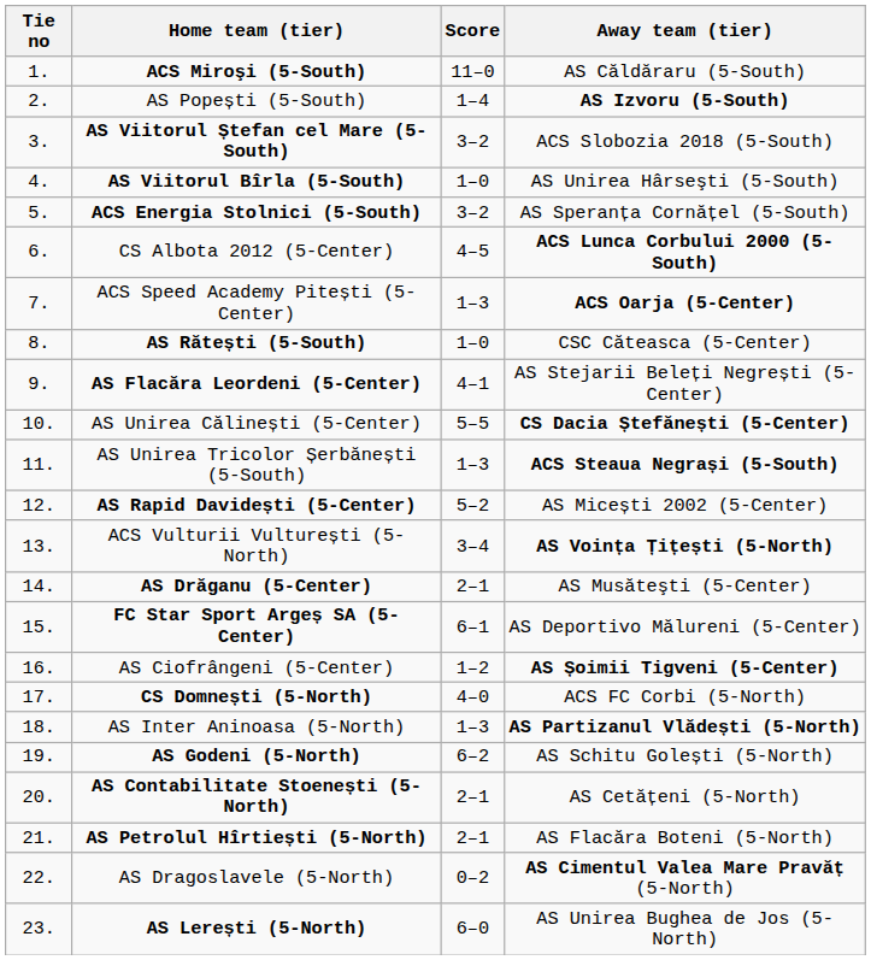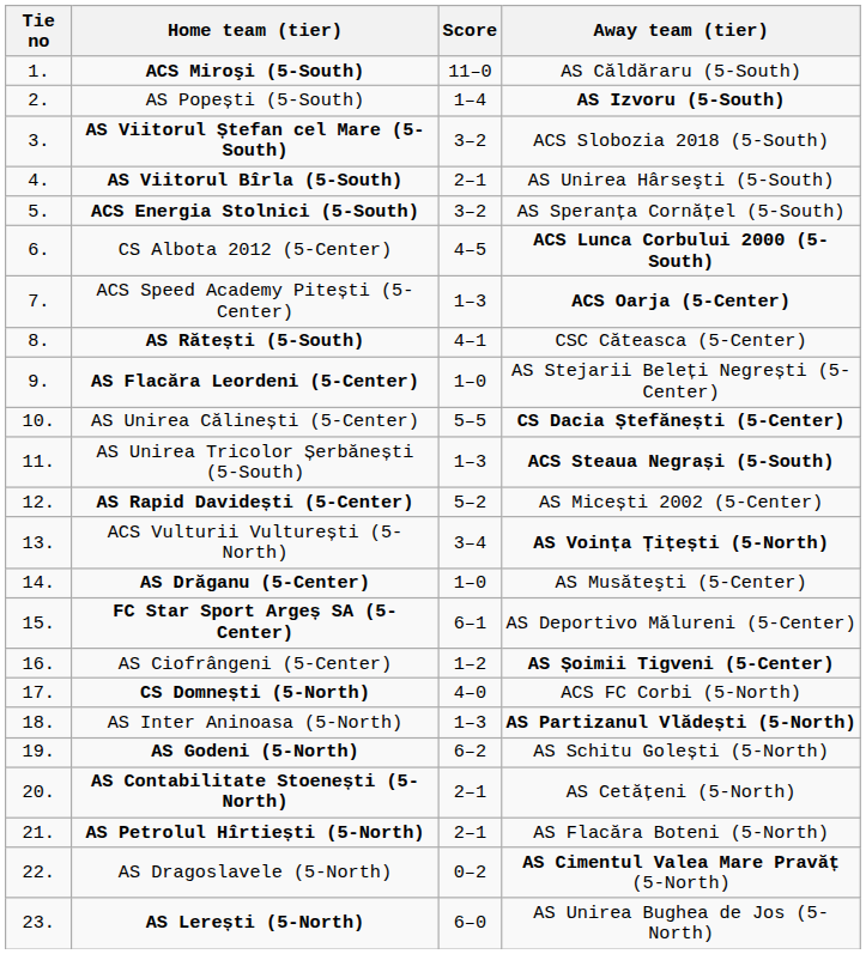 <table class="wikitable" style="text-align: center">
 <tr>
 <th>Tie no</th>
 <th>Home team (tier)</th>
 <th>Score</th>
 <th>Away team (tier)</th>
 </tr>
 <tr>
 <td>1.</td>
 <td><strong>ACS Miroşi (5-South)</strong></td>
 <td>11–0</td>
 <td>AS Căldăraru (5-South)</td>
 </tr>
 <tr>
 <td>2.</td>
 <td>AS Popești (5-South)</td>
 <td>1–4</td>
 <td><strong>AS Izvoru (5-South)</strong></td>
 </tr>
 <tr>
 <td>3.</td>
 <td><strong>AS Viitorul Ștefan cel Mare (5-South)</strong></td>
 <td>3–2</td>
 <td>ACS Slobozia 2018 (5-South)</td>
 </tr>
 <tr>
 <td>4.</td>
 <td><strong>AS Viitorul Bîrla (5-South)</strong></td>
-<td>1–0</td>
+<td>2–1</td>
 <td>AS Unirea Hârseşti (5-South)</td>
 </tr>
 <tr>
 <td>5.</td>
 <td><strong>ACS Energia Stolnici (5-South)</strong></td>
 <td>3–2</td>
 <td>AS Speranța Cornățel (5-South)</td>
 </tr>
 <tr>
 <td>6.</td>
 <td>CS Albota 2012 (5-Center)</td>
 <td>4–5</td>
 <td><strong>ACS Lunca Corbului 2000 (5-South)</strong></td>
 </tr>
 <tr>
 <td>7.</td>
 <td>ACS Speed Academy Pitești (5-Center)</td>
 <td>1–3</td>
 <td><strong>ACS Oarja (5-Center)</strong></td>
 </tr>
 <tr>
 <td>8.</td>
 <td><strong>AS Rătești (5-South)</strong></td>
-<td>1–0</td>
+<td>4–1</td>
 <td>CSC Căteasca (5-Center)</td>
 </tr>
 <tr>
 <td>9.</td>
 <td><strong>AS Flacăra Leordeni (5-Center)</strong></td>
-<td>4–1</td>
+<td>1–0</td>
 <td>AS Stejarii Beleți Negrești (5-Center)</td>
 </tr>
 <tr>
 <td>10.</td>
 <td>AS Unirea Călinești (5-Center)</td>
 <td>5–5 </td>
 <td><strong>CS Dacia Ștefănești (5-Center)</strong></td>
 </tr>
 <tr>
 <td>11.</td>
 <td>AS Unirea Tricolor Șerbănești (5-South)</td>
 <td>1–3</td>
 <td><strong>ACS Steaua Negrași (5-South)</strong></td>
 </tr>
 <tr>
 <td>12.</td>
 <td><strong>AS Rapid Davidești (5-Center)</strong></td>
 <td>5–2</td>
 <td>AS Micești 2002 (5-Center)</td>
 </tr>
 <tr>
 <td>13.</td>
 <td>ACS Vulturii Vulturești (5-North)</td>
 <td>3–4</td>
 <td><strong>AS Voința Țițești (5-North)</strong></td>
 </tr>
 <tr>
 <td>14.</td>
 <td><strong>AS Drăganu (5-Center)</strong></td>
-<td>2–1</td>
+<td>1–0</td>
 <td>AS Musăteşti (5-Center)</td>
 </tr>
 <tr>
 <td>15.</td>
 <td><strong>FC Star Sport Argeș SA (5-Center)</strong></td>
 <td>6–1</td>
 <td>AS Deportivo Mălureni (5-Center)</td>
 </tr>
 <tr>
 <td>16.</td>
 <td>AS Ciofrângeni (5-Center)</td>
 <td>1–2</td>
 <td><strong>AS Șoimii Tigveni (5-Center)</strong></td>
 </tr>
 <tr>
 <td>17.</td>
 <td><strong>CS Domnești (5-North)</strong></td>
 <td>4–0</td>
 <td>ACS FC Corbi (5-North)</td>
 </tr>
 <tr>
 <td>18.</td>
 <td>AS Inter Aninoasa (5-North)</td>
 <td>1–3</td>
 <td><strong>AS Partizanul Vlădești (5-North)</strong></td>
 </tr>
 <tr>
 <td>19.</td>
 <td><strong>AS Godeni (5-North)</strong></td>
 <td>6–2</td>
 <td>AS Schitu Golești (5-North)</td>
 </tr>
 <tr>
 <td>20.</td>
 <td><strong>AS Contabilitate Stoenești (5-North)</strong></td>
 <td>2–1</td>
 <td>AS Cetățeni (5-North)</td>
 </tr>
 <tr>
 <td>21.</td>
 <td><strong>AS Petrolul Hîrtiești (5-North)</strong></td>
 <td>2–1</td>
 <td>AS Flacăra Boteni (5-North)</td>
 </tr>
 <tr>
 <td>22.</td>
 <td>AS Dragoslavele (5-North)</td>
 <td>0–2</td>
 <td><strong>AS Cimentul Valea Mare Pravăț</strong> (5-North)</td>
 </tr>
 <tr>
 <td>23.</td>
 <td><strong>AS Lerești (5-North)</strong></td>
 <td>6–0</td>
 <td>AS Unirea Bughea de Jos (5-North)</td>
 </tr>
 </table>
